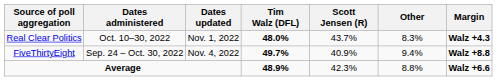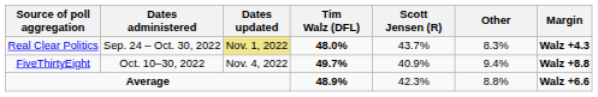 <table class="wikitable sortable" style="text-align:center;font-size:90%;line-height:17px">
 <tr>
 <th>Source of poll<br>aggregation</th>
 <th>Dates<br>administered</th>
 <th>Dates<br>updated</th>
 <th style="width:100px;">Tim<br>Walz (DFL)</th>
 <th style="width:100px;">Scott<br>Jensen (R)</th>
 <th style="width:100px;">Other<br></th>
 <th>Margin</th>
 </tr>
 <tr>
 <td><a href='#'>Real Clear Politics</a></td>
-<td>Oct. 10–30, 2022</td>
-<td>Nov. 1, 2022</td>
+<td>Sep. 24 – Oct. 30, 2022</td>
+<td style="background: khaki;">Nov. 1, 2022</td>
 <td><strong>48.0%</strong></td>
 <td>43.7%</td>
 <td>8.3%</td>
 <td><strong>Walz +4.3</strong></td>
 </tr>
 <tr>
 <td><a href='#'>FiveThirtyEight</a></td>
-<td>Sep. 24 – Oct. 30, 2022</td>
+<td>Oct. 10–30, 2022</td>
 <td>Nov. 4, 2022</td>
 <td><strong>49.7%</strong></td>
 <td>40.9%</td>
 <td>9.4%</td>
 <td><strong>Walz +8.8</strong></td>
 </tr>
 <tr>
 <td colspan="3"><strong>Average</strong></td>
 <td><strong>48.9%</strong></td>
 <td>42.3%</td>
 <td>8.8%</td>
 <td><strong>Walz +6.6</strong></td>
 </tr>
 </table>
